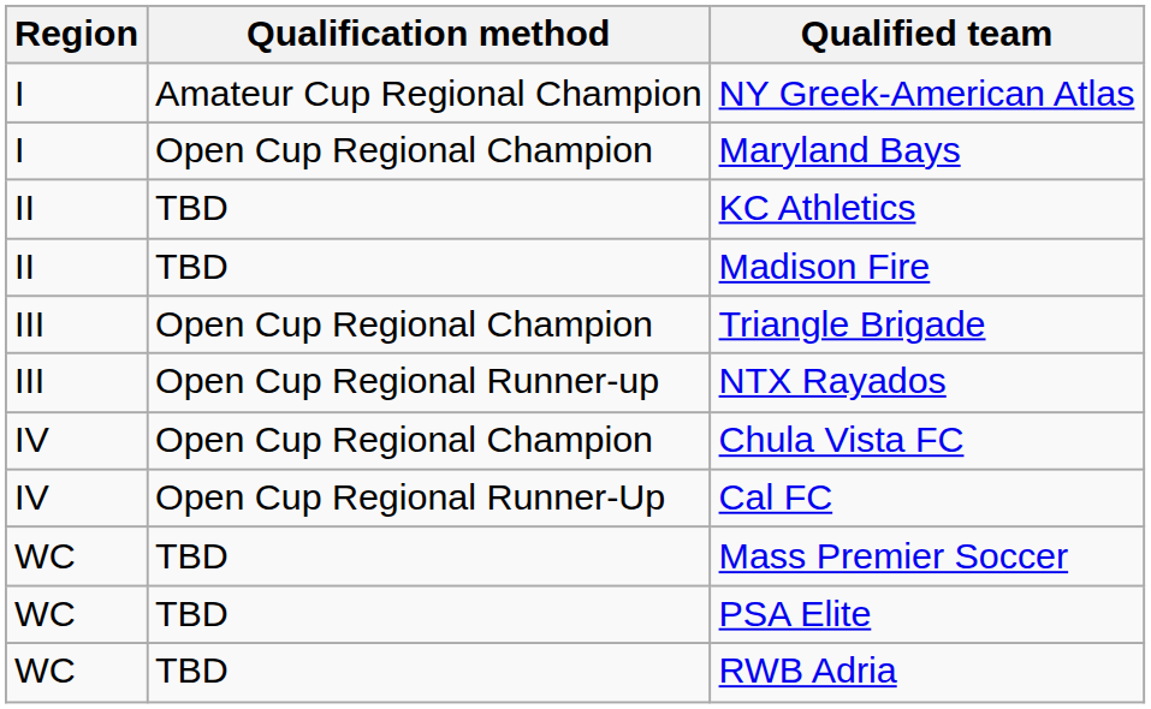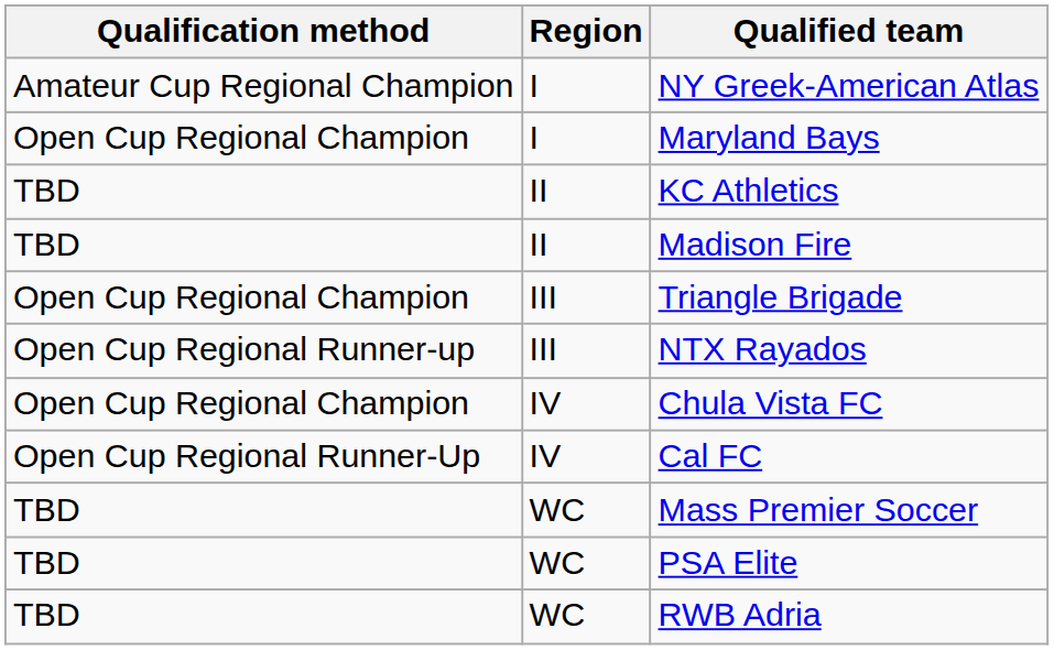 <table class="wikitable">
 <tr>
+<th>Qualification method</th>
 <th>Region</th>
-<th>Qualification method</th>
 <th>Qualified team</th>
 </tr>
 <tr>
+<td>Amateur Cup Regional Champion</td>
 <td>I</td>
-<td>Amateur Cup Regional Champion</td>
 <td> <a href='#'>NY Greek-American Atlas</a></td>
 </tr>
 <tr>
+<td>Open Cup Regional Champion</td>
 <td>I</td>
-<td>Open Cup Regional Champion</td>
 <td> <a href='#'>Maryland Bays</a></td>
 </tr>
 <tr>
+<td>TBD</td>
 <td>II</td>
-<td>TBD</td>
 <td> <a href='#'>KC Athletics</a></td>
 </tr>
 <tr>
+<td>TBD</td>
 <td>II</td>
-<td>TBD</td>
 <td> <a href='#'>Madison Fire</a></td>
 </tr>
 <tr>
+<td>Open Cup Regional Champion</td>
 <td>III</td>
-<td>Open Cup Regional Champion</td>
 <td> <a href='#'>Triangle Brigade</a></td>
 </tr>
 <tr>
+<td>Open Cup Regional Runner-up</td>
 <td>III</td>
-<td>Open Cup Regional Runner-up</td>
 <td> <a href='#'>NTX Rayados</a></td>
 </tr>
 <tr>
+<td>Open Cup Regional Champion</td>
 <td>IV</td>
-<td>Open Cup Regional Champion</td>
 <td> <a href='#'>Chula Vista FC</a></td>
 </tr>
 <tr>
+<td>Open Cup Regional Runner-Up</td>
 <td>IV</td>
-<td>Open Cup Regional Runner-Up</td>
 <td> <a href='#'>Cal FC</a></td>
 </tr>
 <tr>
+<td>TBD</td>
 <td>WC</td>
-<td>TBD</td>
 <td> <a href='#'>Mass Premier Soccer</a></td>
 </tr>
 <tr>
+<td>TBD</td>
 <td>WC</td>
-<td>TBD</td>
 <td> <a href='#'>PSA Elite</a></td>
 </tr>
 <tr>
+<td>TBD</td>
 <td>WC</td>
-<td>TBD</td>
 <td> <a href='#'>RWB Adria</a></td>
 </tr>
 </table>
